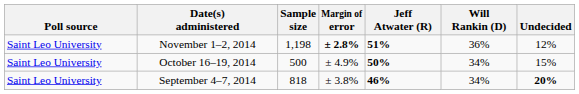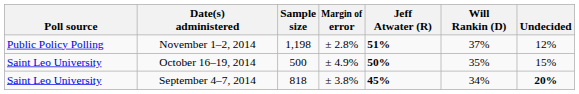 <table class="wikitable">
 <tr valign= bottom>
 <th style="width:180px;">Poll source</th>
 <th style="width:190px;">Date(s)<br>administered</th>
 <th class=small>Sample<br>size</th>
 <th><small>Margin of</small><br>error</th>
 <th style="width:100px;">Jeff<br>Atwater (R)</th>
 <th style="width:100px;">Will<br>Rankin (D)</th>
 <th>Undecided</th>
 </tr>
 <tr>
-<td><a href='#'>Saint Leo University</a></td>
+<td><a href='#'>Public Policy Polling</a></td>
 <td align=center>November 1–2, 2014</td>
 <td align=center>1,198</td>
-<td align=center><strong>± 2.8%</strong></td>
+<td align=center>± 2.8%</td>
 <td><strong>51%</strong></td>
-<td align=center>36%</td>
+<td align=center>37%</td>
 <td align=center>12%</td>
 </tr>
 <tr>
 <td><a href='#'>Saint Leo University</a></td>
 <td align=center>October 16–19, 2014</td>
 <td align=center>500</td>
 <td align=center>± 4.9%</td>
 <td><strong>50%</strong></td>
-<td align=center>34%</td>
+<td align=center>35%</td>
 <td align=center>15%</td>
 </tr>
 <tr>
 <td><a href='#'>Saint Leo University</a></td>
 <td align=center>September 4–7, 2014</td>
 <td align=center>818</td>
 <td align=center>± 3.8%</td>
-<td><strong>46%</strong></td>
+<td><strong>45%</strong></td>
 <td align=center>34%</td>
 <td align=center><strong>20%</strong></td>
 </tr>
 </table>
